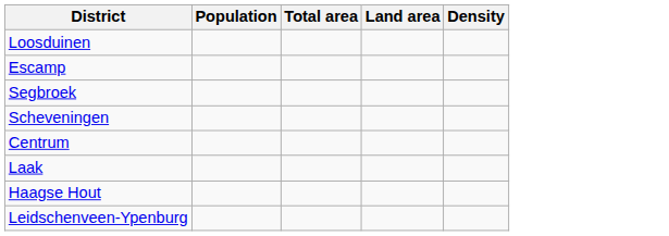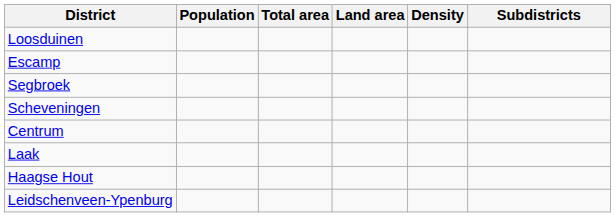 <table class="wikitable sortable">
 <tr>
 <th>District</th>
 <th>Population<br></th>
 <th>Total area<br></th>
 <th>Land area<br></th>
 <th>Density<br></th>
+<th class="unsortable" style="width:150px;">Subdistricts</th>
 </tr>
 <tr>
 <td><a href='#'>Loosduinen</a></td>
+<td></td>
 <td></td>
 <td></td>
 <td></td>
 <td></td>
 </tr>
 <tr>
 <td><a href='#'>Escamp</a></td>
 <td></td>
 <td></td>
 <td></td>
 <td></td>
+<td></td>
 </tr>
 <tr>
 <td><a href='#'>Segbroek</a></td>
+<td></td>
 <td></td>
 <td></td>
 <td></td>
 <td></td>
 </tr>
 <tr>
 <td><a href='#'>Scheveningen</a></td>
 <td></td>
 <td></td>
 <td></td>
 <td></td>
+<td></td>
 </tr>
 <tr>
 <td><a href='#'>Centrum</a></td>
+<td></td>
 <td></td>
 <td></td>
 <td></td>
 <td></td>
 </tr>
 <tr>
 <td><a href='#'>Laak</a></td>
 <td></td>
 <td></td>
 <td></td>
 <td></td>
+<td></td>
 </tr>
 <tr>
 <td><a href='#'>Haagse Hout</a></td>
+<td></td>
 <td></td>
 <td></td>
 <td></td>
 <td></td>
 </tr>
 <tr>
 <td><a href='#'>Leidschenveen-Ypenburg</a></td>
 <td></td>
 <td></td>
 <td></td>
 <td></td>
+<td></td>
 </tr>
 </table>
